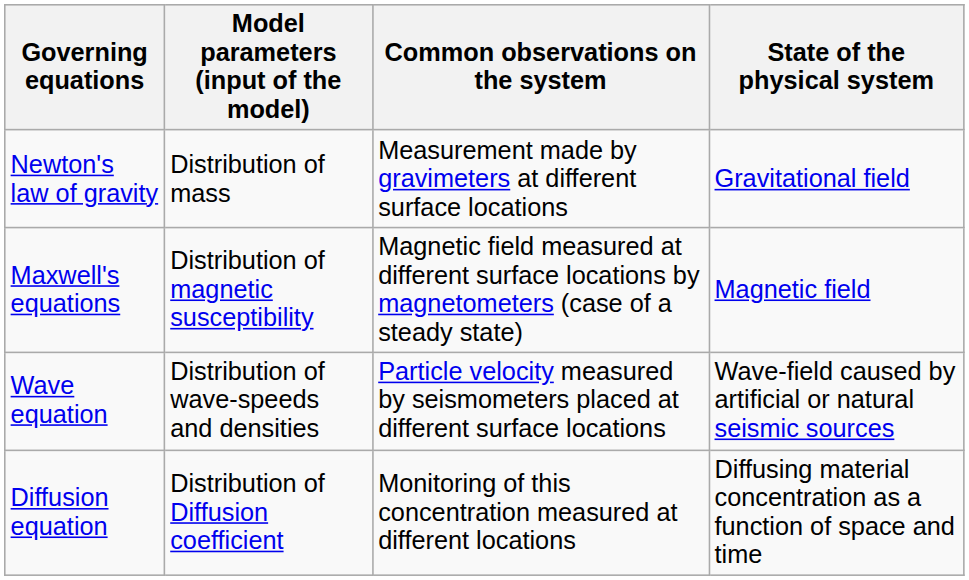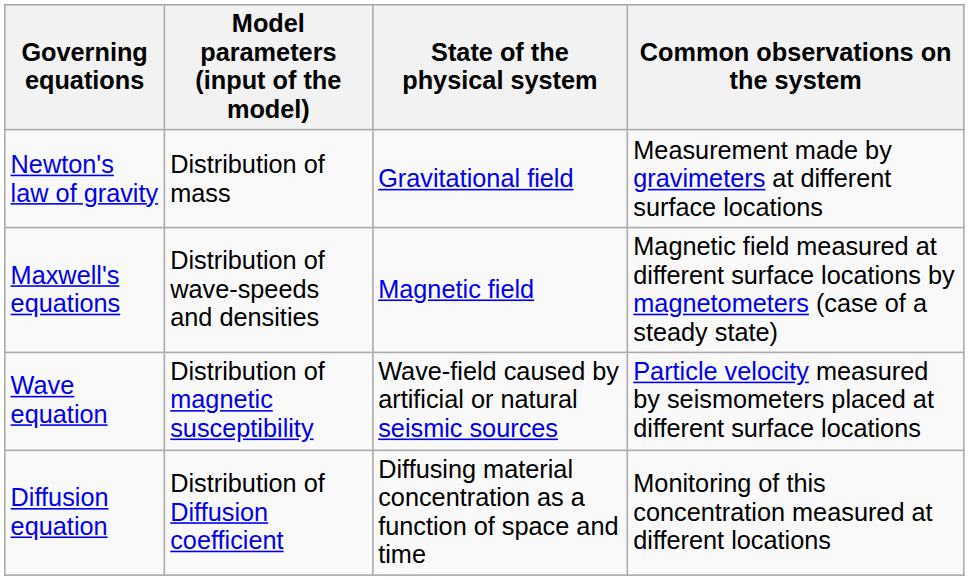 <table class="wikitable">
 <tr>
 <th>Governing equations</th>
 <th>Model parameters (input of the model)</th>
+<th>State of the physical system</th>
 <th>Common observations on the system</th>
-<th>State of the physical system</th>
 </tr>
 <tr>
 <td><a href='#'>Newton's law of gravity</a></td>
 <td>Distribution of mass</td>
+<td><a href='#'>Gravitational field</a></td>
 <td>Measurement made by <a href='#'>gravimeters</a> at different surface locations</td>
-<td><a href='#'>Gravitational field</a></td>
 </tr>
 <tr>
 <td><a href='#'>Maxwell's equations</a></td>
-<td>Distribution of <a href='#'>magnetic susceptibility</a></td>
+<td>Distribution of wave-speeds and densities</td>
+<td><a href='#'>Magnetic field</a></td>
 <td>Magnetic field measured at different surface locations by <a href='#'>magnetometers</a> (case of a steady state)</td>
-<td><a href='#'>Magnetic field</a></td>
 </tr>
 <tr>
 <td><a href='#'>Wave equation</a></td>
-<td>Distribution of wave-speeds and densities</td>
+<td>Distribution of <a href='#'>magnetic susceptibility</a></td>
+<td>Wave-field caused by artificial or natural <a href='#'>seismic sources</a></td>
 <td><a href='#'>Particle velocity</a> measured by seismometers placed at different surface locations</td>
-<td>Wave-field caused by artificial or natural <a href='#'>seismic sources</a></td>
 </tr>
 <tr>
 <td><a href='#'>Diffusion equation</a></td>
 <td>Distribution of <a href='#'>Diffusion coefficient</a></td>
+<td>Diffusing material concentration as a function of space and time</td>
 <td>Monitoring of this concentration measured at different locations</td>
-<td>Diffusing material concentration as a function of space and time</td>
 </tr>
 </table>
